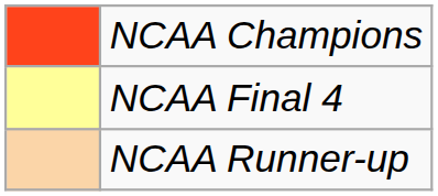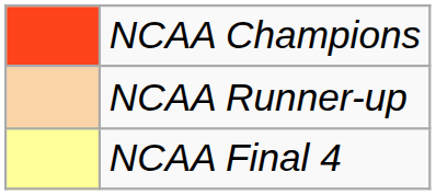 <table class="wikitable">
 <tr>
 <td style="background-color:#FF431B; border:1px solid #aaa; width:2em"></td>
 <td><em>NCAA Champions</em></td>
 </tr>
 <tr>
+<td style="background-color:#FBD5A8; border:1px solid #aaa; width:2em"></td>
+<td><em>NCAA Runner-up</em></td>
+</tr>
+<tr>
 <td style="background-color:#FFFF99; border:1px solid #aaa; width:2em"></td>
 <td><em>NCAA Final 4</em></td>
 </tr>
-<tr>
-<td style="background-color:#FBD5A8; border:1px solid #aaa; width:2em"></td>
-<td><em>NCAA Runner-up</em></td>
-</tr>
 </table>
